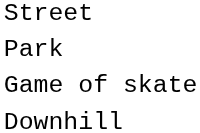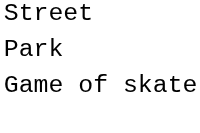 <table>
 <tr>
 <td>Street</td>
 <td></td>
 <td nowrap></td>
 <td></td>
 </tr>
 <tr>
 <td>Park</td>
 <td nowrap></td>
 <td></td>
 <td nowrap></td>
 </tr>
 <tr>
 <td>Game of skate</td>
 <td></td>
 <td></td>
 <td></td>
 </tr>
-<tr>
-<td>Downhill</td>
-<td></td>
-<td></td>
-<td></td>
-</tr>
 </table>
